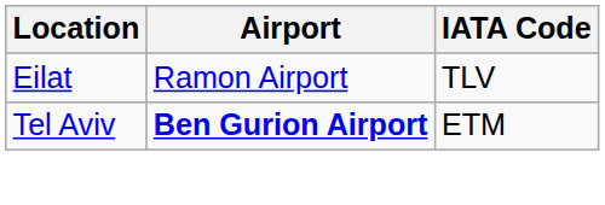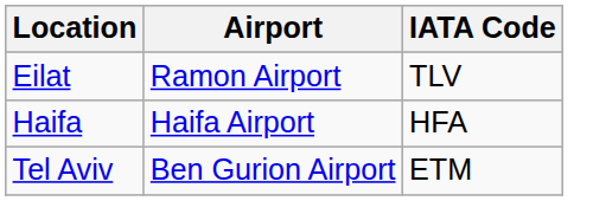 <table class="wikitable">
 <tr>
 <th>Location</th>
 <th>Airport</th>
 <th>IATA Code</th>
 </tr>
 <tr>
 <td><a href='#'>Eilat</a></td>
 <td><a href='#'>Ramon Airport</a></td>
 <td>TLV</td>
 </tr>
 <tr>
+<td><a href='#'>Haifa</a></td>
+<td><a href='#'>Haifa Airport</a></td>
+<td>HFA</td>
+</tr>
+<tr>
 <td><a href='#'>Tel Aviv</a></td>
-<td><strong><a href='#'>Ben Gurion Airport</a></strong></td>
+<td><a href='#'>Ben Gurion Airport</a></td>
 <td>ETM</td>
 </tr>
 </table>
